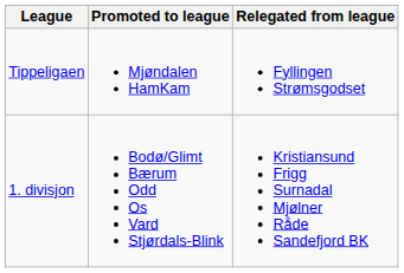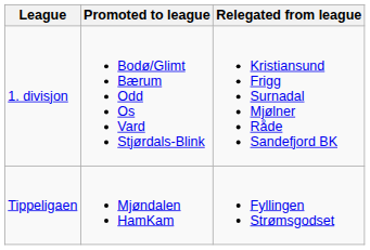 <table class="wikitable">
 <tr>
 <th>League</th>
 <th>Promoted to league</th>
 <th>Relegated from league</th>
 </tr>
 <tr>
+<td><a href='#'>1. divisjon</a></td>
+<td><br><ul><li><a href='#'>Bodø/Glimt</a></li><li><a href='#'>Bærum</a></li><li><a href='#'>Odd</a></li><li><a href='#'>Os</a></li><li><a href='#'>Vard</a></li><li><a href='#'>Stjørdals-Blink</a></li></ul></td>
+<td><br><ul><li><a href='#'>Kristiansund</a></li><li><a href='#'>Frigg</a></li><li><a href='#'>Surnadal</a></li><li><a href='#'>Mjølner</a></li><li><a href='#'>Råde</a></li><li><a href='#'>Sandefjord BK</a></li></ul></td>
+</tr>
+<tr>
 <td><a href='#'>Tippeligaen</a></td>
 <td><br><ul><li><a href='#'>Mjøndalen</a></li><li><a href='#'>HamKam</a></li></ul></td>
 <td><br><ul><li><a href='#'>Fyllingen</a></li><li><a href='#'>Strømsgodset</a></li></ul></td>
 </tr>
-<tr>
-<td><a href='#'>1. divisjon</a></td>
-<td><br><ul><li><a href='#'>Bodø/Glimt</a></li><li><a href='#'>Bærum</a></li><li><a href='#'>Odd</a></li><li><a href='#'>Os</a></li><li><a href='#'>Vard</a></li><li><a href='#'>Stjørdals-Blink</a></li></ul></td>
-<td><br><ul><li><a href='#'>Kristiansund</a></li><li><a href='#'>Frigg</a></li><li><a href='#'>Surnadal</a></li><li><a href='#'>Mjølner</a></li><li><a href='#'>Råde</a></li><li><a href='#'>Sandefjord BK</a></li></ul></td>
-</tr>
 </table>
